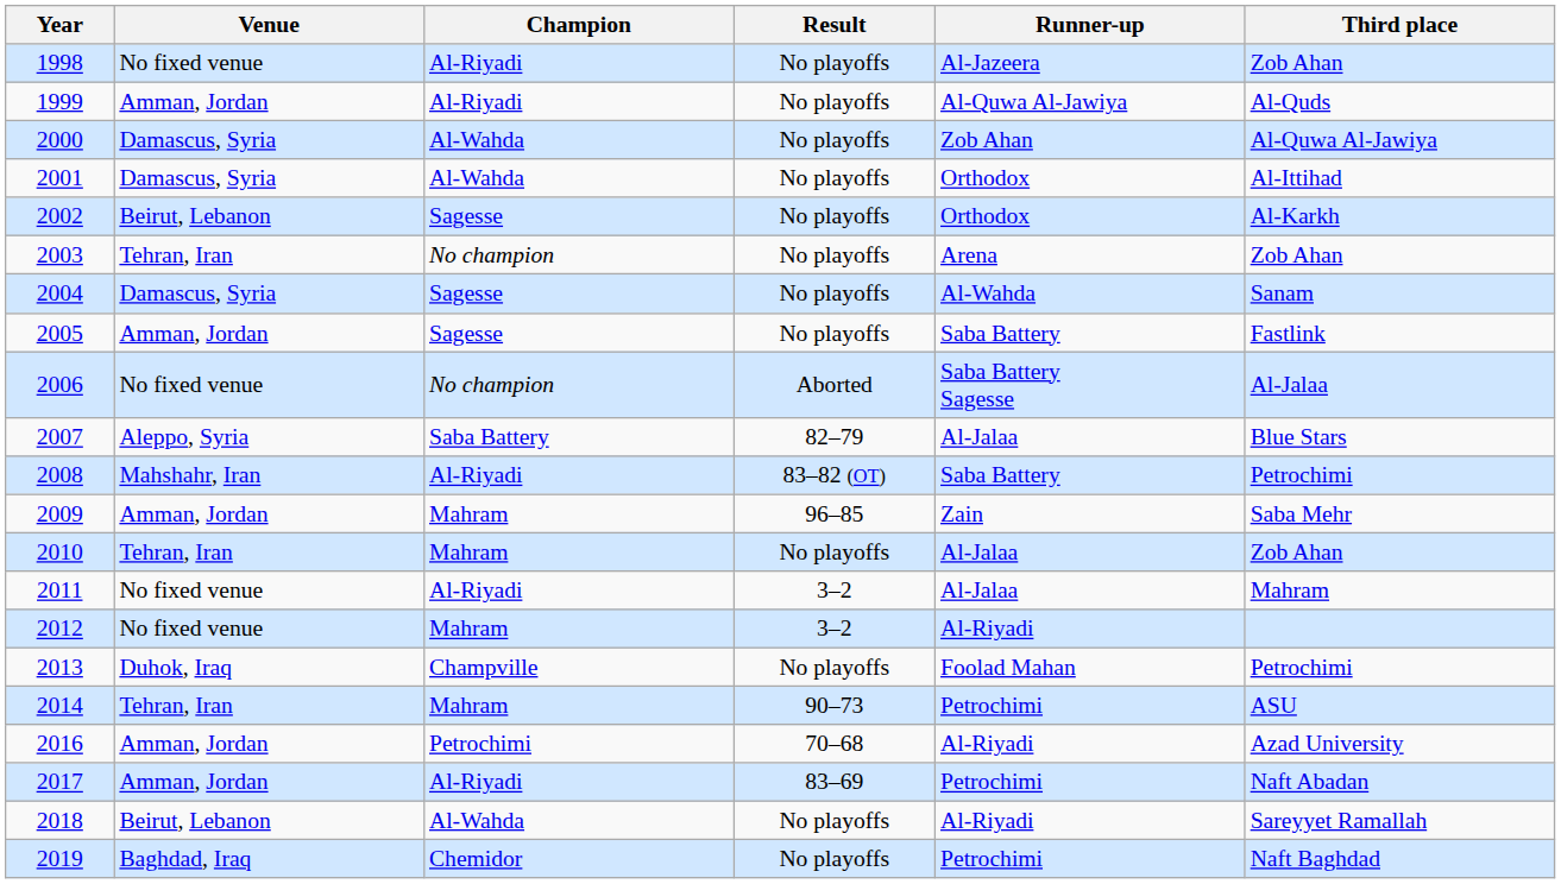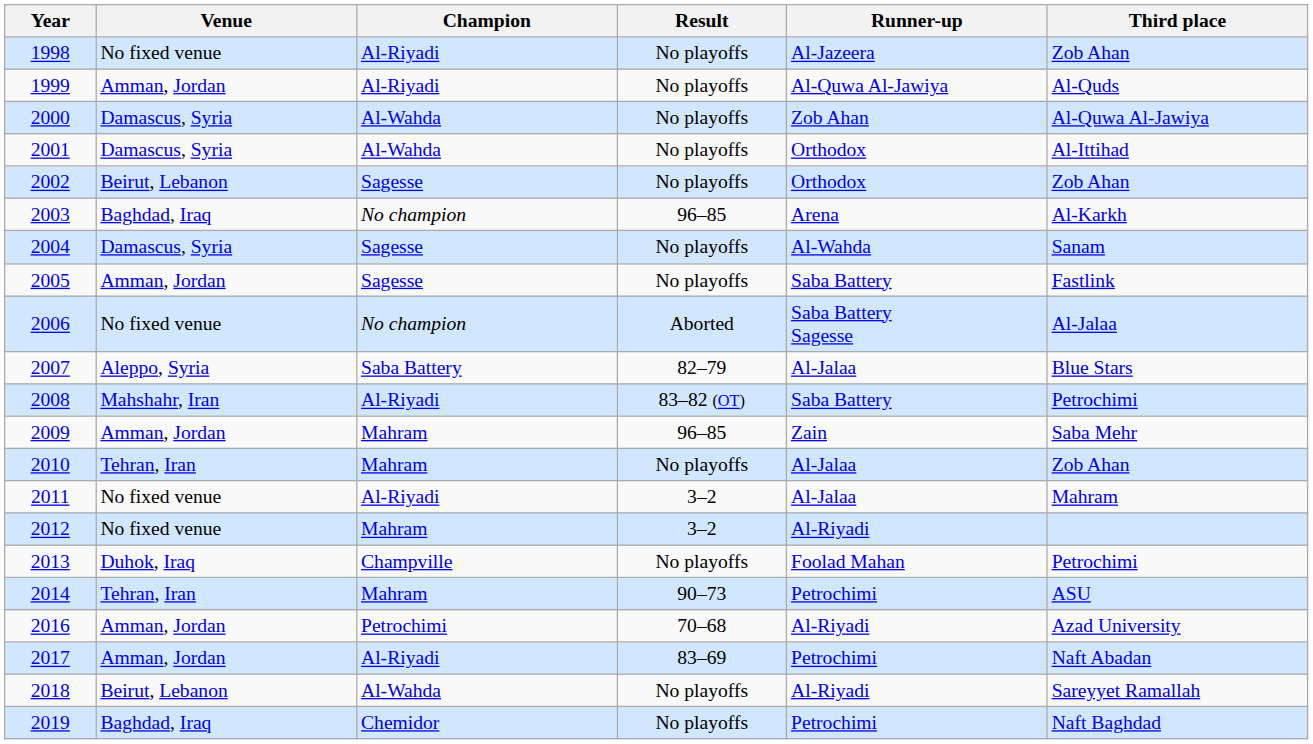 <table class="wikitable"style="font-size: 95%; width:80%;">
 <tr>
 <th width=7%>Year</th>
 <th width=20%>Venue</th>
 <th width=20%>Champion</th>
 <th width=13%>Result</th>
 <th width=20%>Runner-up</th>
 <th width=20%>Third place</th>
 </tr>
 <tr bgcolor=#D0E7FF>
 <td align=center><a href='#'>1998</a></td>
 <td>No fixed venue</td>
 <td> <a href='#'>Al-Riyadi</a></td>
 <td align=center><span>No playoffs</span></td>
 <td> <a href='#'>Al-Jazeera</a></td>
 <td> <a href='#'>Zob Ahan</a></td>
 </tr>
 <tr>
 <td align=center><a href='#'>1999</a></td>
 <td> <a href='#'>Amman</a>, <a href='#'>Jordan</a></td>
 <td> <a href='#'>Al-Riyadi</a></td>
 <td align=center><span>No playoffs</span></td>
 <td> <a href='#'>Al-Quwa Al-Jawiya</a></td>
 <td> <a href='#'>Al-Quds</a></td>
 </tr>
 <tr bgcolor=#D0E7FF>
 <td align=center><a href='#'>2000</a></td>
 <td> <a href='#'>Damascus</a>, <a href='#'>Syria</a></td>
 <td> <a href='#'>Al-Wahda</a></td>
 <td align=center><span>No playoffs</span></td>
 <td> <a href='#'>Zob Ahan</a></td>
 <td> <a href='#'>Al-Quwa Al-Jawiya</a></td>
 </tr>
 <tr>
 <td align=center><a href='#'>2001</a></td>
 <td> <a href='#'>Damascus</a>, <a href='#'>Syria</a></td>
 <td> <a href='#'>Al-Wahda</a></td>
 <td align=center><span>No playoffs</span></td>
 <td> <a href='#'>Orthodox</a></td>
 <td> <a href='#'>Al-Ittihad</a></td>
 </tr>
 <tr bgcolor=#D0E7FF>
 <td align=center><a href='#'>2002</a></td>
 <td> <a href='#'>Beirut</a>, <a href='#'>Lebanon</a></td>
 <td> <a href='#'>Sagesse</a></td>
 <td align=center><span>No playoffs</span></td>
 <td> <a href='#'>Orthodox</a></td>
-<td> <a href='#'>Al-Karkh</a></td>
+<td> <a href='#'>Zob Ahan</a></td>
 </tr>
 <tr>
 <td align=center><a href='#'>2003</a></td>
-<td> <a href='#'>Tehran</a>, <a href='#'>Iran</a></td>
+<td> <a href='#'>Baghdad</a>, <a href='#'>Iraq</a></td>
 <td><em>No champion</em></td>
-<td align=center><span>No playoffs</span></td>
+<td align=center>96–85</td>
 <td> <a href='#'>Arena</a></td>
-<td> <a href='#'>Zob Ahan</a></td>
+<td> <a href='#'>Al-Karkh</a></td>
 </tr>
 <tr bgcolor=#D0E7FF>
 <td align=center><a href='#'>2004</a></td>
 <td> <a href='#'>Damascus</a>, <a href='#'>Syria</a></td>
 <td> <a href='#'>Sagesse</a></td>
 <td align=center><span>No playoffs</span></td>
 <td> <a href='#'>Al-Wahda</a></td>
 <td> <a href='#'>Sanam</a></td>
 </tr>
 <tr>
 <td align=center><a href='#'>2005</a></td>
 <td> <a href='#'>Amman</a>, <a href='#'>Jordan</a></td>
 <td> <a href='#'>Sagesse</a></td>
 <td align=center><span>No playoffs</span></td>
 <td> <a href='#'>Saba Battery</a></td>
 <td> <a href='#'>Fastlink</a></td>
 </tr>
 <tr bgcolor=#D0E7FF>
 <td align=center><a href='#'>2006</a></td>
 <td>No fixed venue</td>
 <td><em>No champion</em></td>
 <td align=center><span>Aborted</span></td>
 <td> <a href='#'>Saba Battery</a><br> <a href='#'>Sagesse</a></td>
 <td> <a href='#'>Al-Jalaa</a></td>
 </tr>
 <tr>
 <td align=center><a href='#'>2007</a></td>
 <td> <a href='#'>Aleppo</a>, <a href='#'>Syria</a></td>
 <td> <a href='#'>Saba Battery</a></td>
 <td align=center>82–79</td>
 <td> <a href='#'>Al-Jalaa</a></td>
 <td> <a href='#'>Blue Stars</a></td>
 </tr>
 <tr bgcolor=#D0E7FF>
 <td align=center><a href='#'>2008</a></td>
 <td> <a href='#'>Mahshahr</a>, <a href='#'>Iran</a></td>
 <td> <a href='#'>Al-Riyadi</a></td>
 <td align=center>83–82 <small>(<a href='#'>OT</a>)</small></td>
 <td> <a href='#'>Saba Battery</a></td>
 <td> <a href='#'>Petrochimi</a></td>
 </tr>
 <tr>
 <td align=center><a href='#'>2009</a></td>
 <td> <a href='#'>Amman</a>, <a href='#'>Jordan</a></td>
 <td> <a href='#'>Mahram</a></td>
 <td align=center>96–85</td>
 <td> <a href='#'>Zain</a></td>
 <td> <a href='#'>Saba Mehr</a></td>
 </tr>
 <tr bgcolor=#D0E7FF>
 <td align=center><a href='#'>2010</a></td>
 <td> <a href='#'>Tehran</a>, <a href='#'>Iran</a></td>
 <td> <a href='#'>Mahram</a></td>
 <td align=center><span>No playoffs</span></td>
 <td> <a href='#'>Al-Jalaa</a></td>
 <td> <a href='#'>Zob Ahan</a></td>
 </tr>
 <tr>
 <td align=center><a href='#'>2011</a></td>
 <td>No fixed venue</td>
 <td> <a href='#'>Al-Riyadi</a></td>
 <td align=center>3–2</td>
 <td> <a href='#'>Al-Jalaa</a></td>
 <td> <a href='#'>Mahram</a></td>
 </tr>
 <tr bgcolor=#D0E7FF>
 <td align=center><a href='#'>2012</a></td>
 <td>No fixed venue</td>
 <td> <a href='#'>Mahram</a></td>
 <td align=center>3–2</td>
 <td> <a href='#'>Al-Riyadi</a></td>
 <td></td>
 </tr>
 <tr>
 <td align=center><a href='#'>2013</a></td>
 <td> <a href='#'>Duhok</a>, <a href='#'>Iraq</a></td>
 <td> <a href='#'>Champville</a></td>
 <td align=center><span>No playoffs</span></td>
 <td> <a href='#'>Foolad Mahan</a></td>
 <td> <a href='#'>Petrochimi</a></td>
 </tr>
 <tr bgcolor=#D0E7FF>
 <td align=center><a href='#'>2014</a></td>
 <td> <a href='#'>Tehran</a>, <a href='#'>Iran</a></td>
 <td> <a href='#'>Mahram</a></td>
 <td align=center>90–73</td>
 <td> <a href='#'>Petrochimi</a></td>
 <td> <a href='#'>ASU</a></td>
 </tr>
 <tr>
 <td align=center><a href='#'>2016</a></td>
 <td> <a href='#'>Amman</a>, <a href='#'>Jordan</a></td>
 <td> <a href='#'>Petrochimi</a></td>
 <td align=center>70–68</td>
 <td> <a href='#'>Al-Riyadi</a></td>
 <td> <a href='#'>Azad University</a></td>
 </tr>
 <tr bgcolor=#D0E7FF>
 <td align=center><a href='#'>2017</a></td>
 <td> <a href='#'>Amman</a>, <a href='#'>Jordan</a></td>
 <td> <a href='#'>Al-Riyadi</a></td>
 <td align=center>83–69</td>
 <td> <a href='#'>Petrochimi</a></td>
 <td> <a href='#'>Naft Abadan</a></td>
 </tr>
 <tr>
 <td align=center><a href='#'>2018</a></td>
 <td> <a href='#'>Beirut</a>, <a href='#'>Lebanon</a></td>
 <td> <a href='#'>Al-Wahda</a></td>
 <td align=center><span>No playoffs</span></td>
 <td> <a href='#'>Al-Riyadi</a></td>
 <td> <a href='#'>Sareyyet Ramallah</a></td>
 </tr>
 <tr bgcolor=#D0E7FF>
 <td align=center><a href='#'>2019</a></td>
 <td> <a href='#'>Baghdad</a>, <a href='#'>Iraq</a></td>
 <td> <a href='#'>Chemidor</a></td>
 <td align=center><span>No playoffs</span></td>
 <td> <a href='#'>Petrochimi</a></td>
 <td> <a href='#'>Naft Baghdad</a></td>
 </tr>
 </table>
